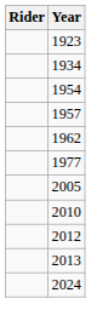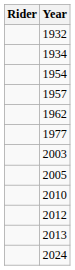 <table class="wikitable" style="font-size:95%;">
 <tr>
 <th>Rider</th>
 <th>Year</th>
 </tr>
 <tr>
 <td></td>
-<td>1923</td>
+<td>1932</td>
 </tr>
 <tr>
 <td></td>
 <td>1934</td>
 </tr>
 <tr>
 <td></td>
 <td>1954</td>
 </tr>
 <tr>
 <td></td>
 <td>1957</td>
 </tr>
 <tr>
 <td></td>
 <td>1962</td>
 </tr>
 <tr>
 <td></td>
 <td>1977</td>
 </tr>
 <tr>
 <td></td>
+<td>2003</td>
+</tr>
+<tr>
+<td></td>
 <td>2005</td>
 </tr>
 <tr>
 <td></td>
 <td>2010</td>
 </tr>
 <tr>
 <td></td>
 <td>2012</td>
 </tr>
 <tr>
 <td></td>
 <td>2013</td>
 </tr>
 <tr>
 <td></td>
 <td>2024</td>
 </tr>
 </table>
